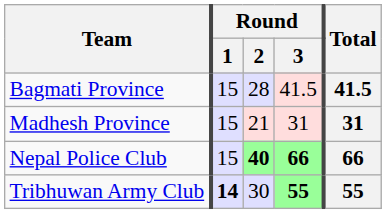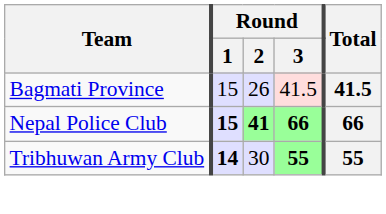 <table class="wikitable">
 <tr>
 <th rowspan="2" style="border-right: 3px solid #454545">Team</th>
 <th colspan="3">Round</th>
 <th rowspan="2" style="border-left: 3px solid #454545">Total</th>
 </tr>
 <tr>
 <th>1</th>
 <th>2</th>
 <th>3</th>
 </tr>
 <tr align="center">
 <td style="border-right: 3px solid #454545" align="left"><a href='#'>Bagmati Province</a></td>
 <td style="background: #DFDFFF">15</td>
-<td style="background: #DFDFFF">28</td>
+<td style="background: #DFDFFF">26</td>
 <td style="background: #FFDDDD">41.5</td>
 <th style="border-left: 3px solid #454545">41.5</th>
 </tr>
 <tr align="center">
-<td style="border-right: 3px solid #454545" align="left"><a href='#'>Madhesh Province</a></td>
-<td style="background: #DFDFFF">15</td>
-<td style="background: #FFDDDD">21</td>
-<td style="background: #FFDDDD">31</td>
-<th style="border-left: 3px solid #454545">31</th>
-</tr>
-<tr align="center">
 <td style="border-right: 3px solid #454545" align="left"><a href='#'>Nepal Police Club</a></td>
-<td style="background: #DFDFFF">15</td>
-<td style="background: #99FF99"><strong>40</strong></td>
+<td style="background: #DFDFFF"><strong>15</strong></td>
+<td style="background: #99FF99"><strong>41</strong></td>
 <td style="background: #99FF99"><strong>66</strong></td>
 <th style="border-left: 3px solid #454545">66</th>
 </tr>
 <tr align="center">
 <td style="border-right: 3px solid #454545" align="left"><a href='#'>Tribhuwan Army Club</a></td>
 <td style="background: #DFDFFF"><strong>14</strong></td>
 <td style="background: #DFDFFF">30</td>
 <td style="background: #99FF99"><strong>55</strong></td>
 <th style="border-left: 3px solid #454545">55</th>
 </tr>
 </table>
